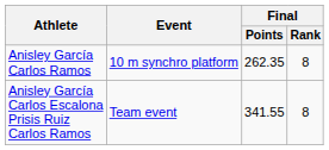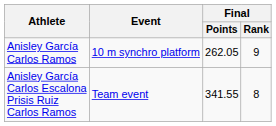 <table class="wikitable" style="text-align:center; font-size:90%;">
 <tr>
 <th rowspan=2>Athlete</th>
 <th rowspan=2>Event</th>
 <th colspan=2>Final</th>
 </tr>
 <tr style="font-size:95%">
 <th>Points</th>
 <th>Rank</th>
 </tr>
 <tr>
 <td align=left><a href='#'>Anisley García</a><br> <a href='#'>Carlos Ramos</a></td>
 <td align=left><a href='#'>10 m synchro platform</a></td>
-<td>262.35</td>
-<td>8</td>
+<td>262.05</td>
+<td>9</td>
 </tr>
 <tr>
 <td align=left><a href='#'>Anisley García</a><br> <a href='#'>Carlos Escalona</a><br> <a href='#'>Prisis Ruiz</a><br> <a href='#'>Carlos Ramos</a></td>
 <td align=left><a href='#'>Team event</a></td>
 <td>341.55</td>
 <td>8</td>
 </tr>
 </table>
